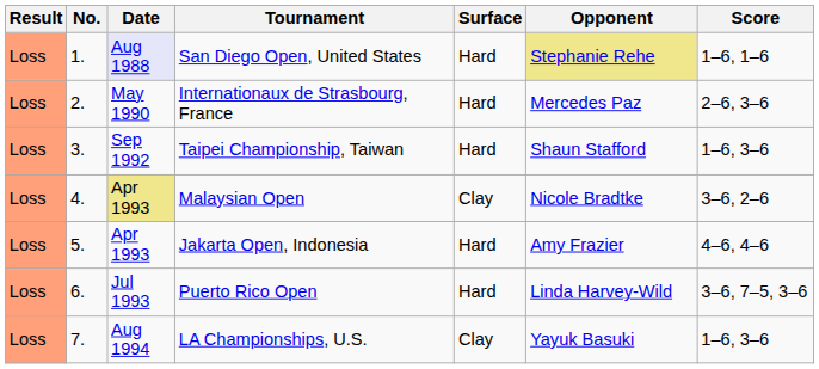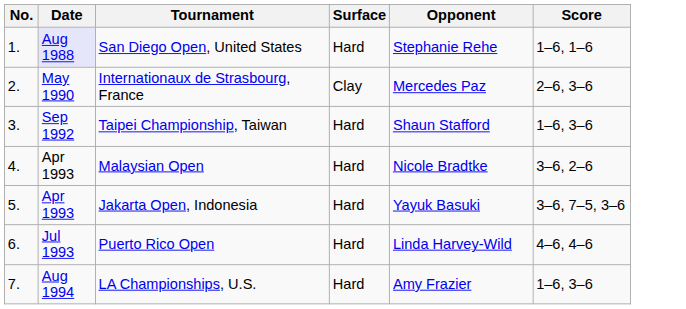 <table class="sortable wikitable">
 <tr>
-<th>Result</th>
 <th style="width:30px">No.</th>
 <th style="width:55px">Date</th>
 <th style="width:250px">Tournament</th>
 <th style="width:50px">Surface</th>
 <th style="width:150px">Opponent</th>
 <th style="width:100px" class="unsortable">Score</th>
 </tr>
 <tr>
-<td style="background:#ffa07a;">Loss</td>
 <td>1.</td>
 <td style="background: lavender;"><a href='#'>Aug 1988</a></td>
 <td><a href='#'>San Diego Open</a>, United States</td>
 <td>Hard</td>
-<td style="background: khaki;"> <a href='#'>Stephanie Rehe</a></td>
+<td> <a href='#'>Stephanie Rehe</a></td>
 <td>1–6, 1–6</td>
 </tr>
 <tr>
-<td style="background:#ffa07a;">Loss</td>
 <td>2.</td>
 <td><a href='#'>May 1990</a></td>
 <td><a href='#'>Internationaux de Strasbourg</a>, France</td>
-<td>Hard</td>
+<td>Clay</td>
 <td> <a href='#'>Mercedes Paz</a></td>
 <td>2–6, 3–6</td>
 </tr>
 <tr>
-<td style="background:#ffa07a;">Loss</td>
 <td>3.</td>
 <td><a href='#'>Sep 1992</a></td>
 <td><a href='#'>Taipei Championship</a>, Taiwan</td>
 <td>Hard</td>
 <td> <a href='#'>Shaun Stafford</a></td>
 <td>1–6, 3–6</td>
 </tr>
 <tr>
-<td style="background:#ffa07a;">Loss</td>
 <td>4.</td>
-<td style="background: khaki;">Apr 1993</td>
+<td>Apr 1993</td>
 <td><a href='#'>Malaysian Open</a></td>
-<td>Clay</td>
+<td>Hard</td>
 <td> <a href='#'>Nicole Bradtke</a></td>
 <td>3–6, 2–6</td>
 </tr>
 <tr>
-<td style="background:#ffa07a;">Loss</td>
 <td>5.</td>
 <td><a href='#'>Apr 1993</a></td>
 <td><a href='#'>Jakarta Open</a>, Indonesia</td>
 <td>Hard</td>
-<td> <a href='#'>Amy Frazier</a></td>
-<td>4–6, 4–6</td>
+<td> <a href='#'>Yayuk Basuki</a></td>
+<td>3–6, 7–5, 3–6</td>
 </tr>
 <tr>
-<td style="background:#ffa07a;">Loss</td>
 <td>6.</td>
 <td><a href='#'>Jul 1993</a></td>
 <td><a href='#'>Puerto Rico Open</a></td>
 <td>Hard</td>
 <td> <a href='#'>Linda Harvey-Wild</a></td>
-<td>3–6, 7–5, 3–6</td>
+<td>4–6, 4–6</td>
 </tr>
 <tr>
-<td style="background:#ffa07a;">Loss</td>
 <td>7.</td>
 <td><a href='#'>Aug 1994</a></td>
 <td><a href='#'>LA Championships</a>, U.S.</td>
-<td>Clay</td>
-<td> <a href='#'>Yayuk Basuki</a></td>
+<td>Hard</td>
+<td> <a href='#'>Amy Frazier</a></td>
 <td>1–6, 3–6</td>
 </tr>
 </table>
